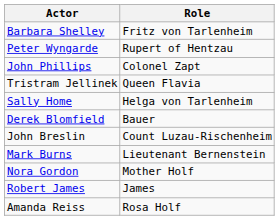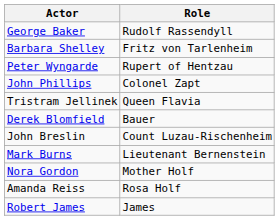 <table class="wikitable">
 <tr>
 <th>Actor</th>
 <th>Role</th>
+</tr>
+<tr>
+<td><a href='#'>George Baker</a></td>
+<td>Rudolf Rassendyll</td>
 </tr>
 <tr>
 <td><a href='#'>Barbara Shelley</a></td>
 <td>Fritz von Tarlenheim</td>
 </tr>
 <tr>
 <td><a href='#'>Peter Wyngarde</a></td>
 <td>Rupert of Hentzau</td>
 </tr>
 <tr>
 <td><a href='#'>John Phillips</a></td>
 <td>Colonel Zapt</td>
 </tr>
 <tr>
 <td>Tristram Jellinek</td>
 <td>Queen Flavia</td>
 </tr>
 <tr>
-<td><a href='#'>Sally Home</a></td>
-<td>Helga von Tarlenheim</td>
-</tr>
-<tr>
 <td><a href='#'>Derek Blomfield</a></td>
 <td>Bauer</td>
 </tr>
 <tr>
 <td>John Breslin</td>
 <td>Count Luzau-Rischenheim</td>
 </tr>
 <tr>
 <td><a href='#'>Mark Burns</a></td>
 <td>Lieutenant Bernenstein</td>
 </tr>
 <tr>
 <td><a href='#'>Nora Gordon</a></td>
 <td>Mother Holf</td>
 </tr>
 <tr>
+<td>Amanda Reiss</td>
+<td>Rosa Holf</td>
+</tr>
+<tr>
 <td><a href='#'>Robert James</a></td>
 <td>James</td>
 </tr>
-<tr>
-<td>Amanda Reiss</td>
-<td>Rosa Holf</td>
-</tr>
 </table>
